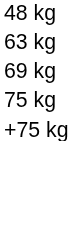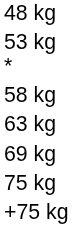 <table>
 <tr>
 <td>48 kg<br></td>
+<td></td>
+<td></td>
+<td></td>
+</tr>
+<tr>
+<td>53 kg<br>*</td>
+<td></td>
+<td></td>
+<td></td>
+</tr>
+<tr>
+<td>58 kg<br></td>
 <td></td>
 <td></td>
 <td></td>
 </tr>
 <tr>
 <td>63 kg<br></td>
 <td></td>
 <td></td>
 <td></td>
 </tr>
 <tr>
 <td>69 kg<br></td>
 <td></td>
 <td></td>
 <td></td>
 </tr>
 <tr>
 <td>75 kg<br></td>
 <td></td>
 <td></td>
 <td></td>
 </tr>
 <tr>
 <td>+75 kg<br></td>
 <td></td>
 <td></td>
 <td></td>
 </tr>
 </table>
